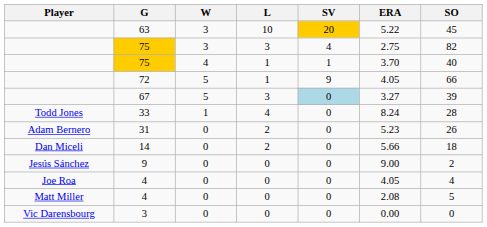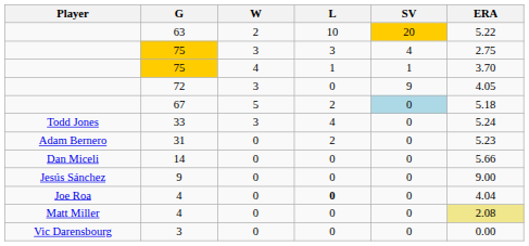 <table class="wikitable sortable">
 <tr>
 <th bgcolor="#DDDDFF" width="16%">Player</th>
 <th bgcolor="#DDDDFF" width="9%">G</th>
 <th bgcolor="#DDDDFF" width="9%">W</th>
 <th bgcolor="#DDDDFF" width="9%">L</th>
 <th bgcolor="#DDDDFF" width="9%">SV</th>
 <th bgcolor="#DDDDFF" width="9%">ERA</th>
-<th bgcolor="#DDDDFF" width="9%">SO</th>
 </tr>
 <tr align="center">
 <td></td>
 <td>63</td>
-<td>3</td>
+<td>2</td>
 <td>10</td>
 <td bgcolor="#FFCC00">20</td>
 <td>5.22</td>
-<td>45</td>
 </tr>
 <tr align=center>
 <td></td>
 <td bgcolor="#FFCC00">75</td>
 <td>3</td>
 <td>3</td>
 <td>4</td>
 <td>2.75</td>
-<td>82</td>
 </tr>
 <tr align="center">
 <td></td>
 <td bgcolor="#FFCC00">75</td>
 <td>4</td>
 <td>1</td>
 <td>1</td>
 <td>3.70</td>
-<td>40</td>
 </tr>
 <tr align="center">
 <td></td>
 <td>72</td>
-<td>5</td>
-<td>1</td>
+<td>3</td>
+<td>0</td>
 <td>9</td>
 <td>4.05</td>
-<td>66</td>
 </tr>
 <tr align="center">
 <td></td>
 <td>67</td>
 <td>5</td>
-<td>3</td>
+<td>2</td>
 <td style="background: lightblue;">0</td>
-<td>3.27</td>
-<td>39</td>
+<td>5.18</td>
 </tr>
 <tr align="center">
 <td><a href='#'>Todd Jones</a></td>
 <td>33</td>
-<td>1</td>
+<td>3</td>
 <td>4</td>
 <td>0</td>
-<td>8.24</td>
-<td>28</td>
+<td>5.24</td>
 </tr>
 <tr align=center>
 <td><a href='#'>Adam Bernero</a></td>
 <td>31</td>
 <td>0</td>
 <td>2</td>
 <td>0</td>
 <td>5.23</td>
-<td>26</td>
 </tr>
 <tr align=center>
 <td><a href='#'>Dan Miceli</a></td>
 <td>14</td>
 <td>0</td>
-<td>2</td>
+<td>0</td>
 <td>0</td>
 <td>5.66</td>
-<td>18</td>
 </tr>
 <tr align=center>
 <td><a href='#'>Jesús Sánchez</a></td>
 <td>9</td>
 <td>0</td>
 <td>0</td>
 <td>0</td>
 <td>9.00</td>
-<td>2</td>
 </tr>
 <tr align=center>
 <td><a href='#'>Joe Roa</a></td>
 <td>4</td>
 <td>0</td>
+<td><strong>0</strong></td>
 <td>0</td>
-<td>0</td>
-<td>4.05</td>
-<td>4</td>
+<td>4.04</td>
 </tr>
 <tr align=center>
 <td><a href='#'>Matt Miller</a></td>
 <td>4</td>
 <td>0</td>
 <td>0</td>
 <td>0</td>
-<td>2.08</td>
-<td>5</td>
+<td style="background: khaki;">2.08</td>
 </tr>
 <tr align=center>
 <td><a href='#'>Vic Darensbourg</a></td>
 <td>3</td>
 <td>0</td>
 <td>0</td>
 <td>0</td>
 <td>0.00</td>
-<td>0</td>
 </tr>
 </table>
